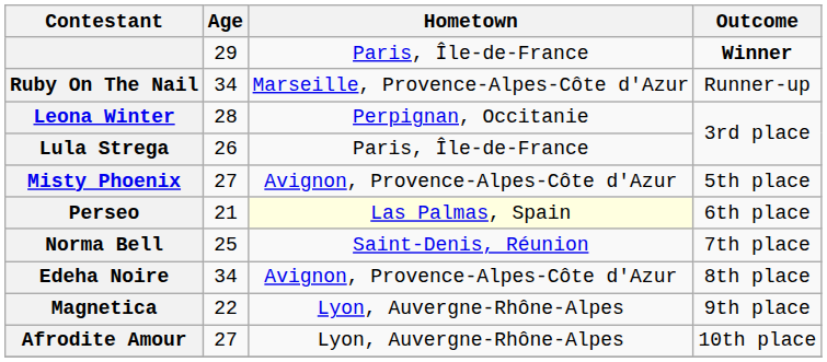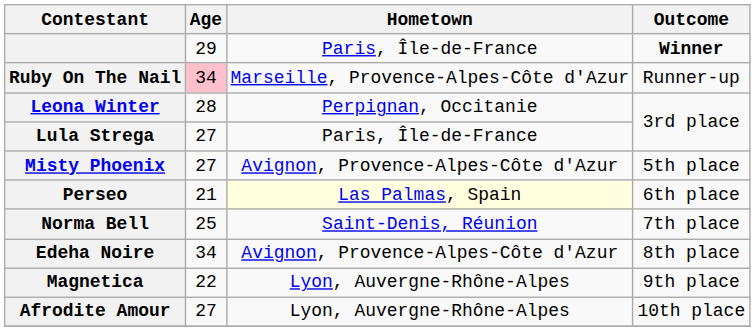 <table class="wikitable sortable" style="text-align:center">
 <tr>
 <th scope="col">Contestant</th>
 <th scope="col">Age</th>
 <th scope="col">Hometown</th>
 <th scope="col">Outcome</th>
 </tr>
 <tr>
 <th scope="row"></th>
 <td>29</td>
 <td><a href='#'>Paris</a>, Île-de-France</td>
 <td><strong>Winner</strong></td>
 </tr>
 <tr>
 <th scope="row" nowrap>Ruby On The Nail</th>
-<td>34</td>
+<td style="background: pink;">34</td>
 <td nowrap><a href='#'>Marseille</a>, Provence-Alpes-Côte d'Azur</td>
 <td>Runner-up</td>
 </tr>
 <tr>
 <th scope="row"><a href='#'>Leona Winter</a></th>
 <td>28</td>
 <td><a href='#'>Perpignan</a>, Occitanie</td>
 <td rowspan="2">3rd place</td>
 </tr>
 <tr>
 <th scope="row">Lula Strega</th>
-<td>26</td>
+<td>27</td>
 <td>Paris, Île-de-France</td>
 </tr>
 <tr>
 <th scope="row"><a href='#'>Misty Phoenix</a></th>
 <td>27</td>
 <td><a href='#'>Avignon</a>, Provence-Alpes-Côte d'Azur</td>
 <td>5th place</td>
 </tr>
 <tr>
 <th scope="row">Perseo</th>
 <td>21</td>
 <td style="background: lightyellow;"><a href='#'>Las Palmas</a>, Spain</td>
 <td>6th place</td>
 </tr>
 <tr>
 <th scope="row">Norma Bell</th>
 <td>25</td>
 <td><a href='#'>Saint-Denis, Réunion</a></td>
 <td>7th place</td>
 </tr>
 <tr>
 <th scope="row">Edeha Noire</th>
 <td>34</td>
 <td><a href='#'>Avignon</a>, Provence-Alpes-Côte d'Azur</td>
 <td>8th place</td>
 </tr>
 <tr>
 <th scope="row">Magnetica</th>
 <td>22</td>
 <td><a href='#'>Lyon</a>, Auvergne-Rhône-Alpes</td>
 <td>9th place</td>
 </tr>
 <tr>
 <th scope="row">Afrodite Amour</th>
 <td>27</td>
 <td nowrap>Lyon, Auvergne-Rhône-Alpes</td>
 <td>10th place</td>
 </tr>
 <tr>
 </tr>
 </table>
